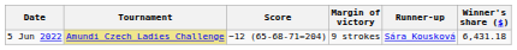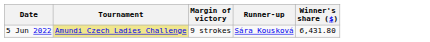 <table class=wikitable style="font-size:95%">
 <tr>
 <th>Date</th>
 <th>Tournament</th>
-<th>Score</th>
 <th>Margin of<br>victory</th>
 <th>Runner-up</th>
 <th>Winner's<br>share (<a href='#'>$</a>)</th>
 </tr>
 <tr>
 <td align=center>5 Jun <a href='#'>2022</a></td>
 <td style="background: khaki;"><a href='#'>Amundi Czech Ladies Challenge</a></td>
-<td>−12 (65-68-71=204)</td>
 <td>9 strokes</td>
 <td> <a href='#'>Sára Kousková</a></td>
-<td align=center>6,431.18</td>
+<td align=center>6,431.80</td>
 </tr>
 </table>
